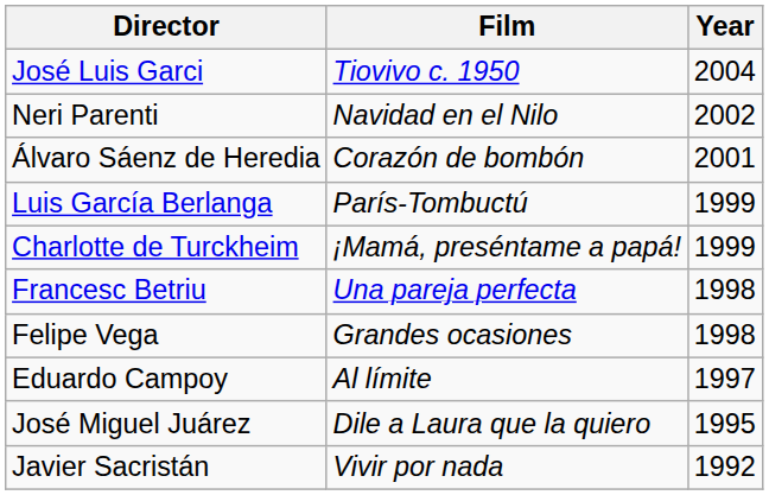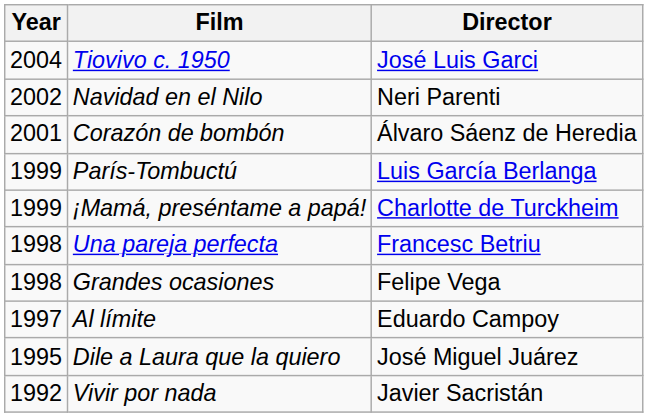 <table class="wikitable">
 <tr>
+<th>Year</th>
+<th>Film</th>
 <th>Director</th>
-<th>Film</th>
-<th>Year</th>
 </tr>
 <tr>
+<td>2004</td>
+<td><em><a href='#'>Tiovivo c. 1950</a></em></td>
 <td><a href='#'>José Luis Garci</a></td>
-<td><em><a href='#'>Tiovivo c. 1950</a></em></td>
-<td>2004</td>
 </tr>
 <tr>
+<td>2002</td>
+<td><em>Navidad en el Nilo</em></td>
 <td>Neri Parenti</td>
-<td><em>Navidad en el Nilo</em></td>
-<td>2002</td>
 </tr>
 <tr>
+<td>2001</td>
+<td><em>Corazón de bombón</em></td>
 <td>Álvaro Sáenz de Heredia</td>
-<td><em>Corazón de bombón</em></td>
-<td>2001</td>
 </tr>
 <tr>
+<td>1999</td>
+<td><em>París-Tombuctú</em></td>
 <td><a href='#'>Luis García Berlanga</a></td>
-<td><em>París-Tombuctú</em></td>
-<td>1999</td>
 </tr>
 <tr>
+<td>1999</td>
+<td><em>¡Mamá, preséntame a papá!</em></td>
 <td><a href='#'>Charlotte de Turckheim</a></td>
-<td><em>¡Mamá, preséntame a papá!</em></td>
-<td>1999</td>
 </tr>
 <tr>
+<td>1998</td>
+<td><em><a href='#'>Una pareja perfecta</a></em></td>
 <td><a href='#'>Francesc Betriu</a></td>
-<td><em><a href='#'>Una pareja perfecta</a></em></td>
-<td>1998</td>
 </tr>
 <tr>
+<td>1998</td>
+<td><em>Grandes ocasiones</em></td>
 <td>Felipe Vega</td>
-<td><em>Grandes ocasiones</em></td>
-<td>1998</td>
 </tr>
 <tr>
+<td>1997</td>
+<td><em>Al límite</em></td>
 <td>Eduardo Campoy</td>
-<td><em>Al límite</em></td>
-<td>1997</td>
 </tr>
 <tr>
+<td>1995</td>
+<td><em>Dile a Laura que la quiero</em></td>
 <td>José Miguel Juárez</td>
-<td><em>Dile a Laura que la quiero</em></td>
-<td>1995</td>
 </tr>
 <tr>
+<td>1992</td>
+<td><em>Vivir por nada</em></td>
 <td>Javier Sacristán</td>
-<td><em>Vivir por nada</em></td>
-<td>1992</td>
 </tr>
 </table>
